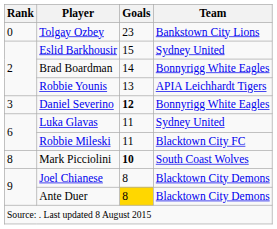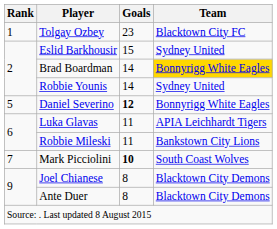 <table class="wikitable">
 <tr>
 <th>Rank</th>
 <th>Player</th>
 <th>Goals</th>
 <th>Team</th>
 </tr>
 <tr>
-<td>0</td>
+<td>1</td>
 <td> <a href='#'>Tolgay Ozbey</a></td>
 <td>23</td>
-<td><a href='#'>Bankstown City Lions</a></td>
+<td><a href='#'>Blacktown City FC</a></td>
 </tr>
 <tr>
 <td rowspan=3>2</td>
 <td> <a href='#'>Eslid Barkhousir</a></td>
 <td>15</td>
 <td><a href='#'>Sydney United</a></td>
 </tr>
 <tr>
 <td> Brad Boardman</td>
 <td>14</td>
-<td><a href='#'>Bonnyrigg White Eagles</a></td>
+<td style="background: gold;"><a href='#'>Bonnyrigg White Eagles</a></td>
 </tr>
 <tr>
 <td> <a href='#'>Robbie Younis</a></td>
-<td>13</td>
-<td><a href='#'>APIA Leichhardt Tigers</a></td>
+<td>14</td>
+<td><a href='#'>Sydney United</a></td>
 </tr>
 <tr>
-<td>3</td>
+<td>5</td>
 <td> <a href='#'>Daniel Severino</a></td>
 <td><strong>12</strong></td>
 <td><a href='#'>Bonnyrigg White Eagles</a></td>
 </tr>
 <tr>
 <td rowspan=2>6</td>
 <td> <a href='#'>Luka Glavas</a></td>
 <td>11</td>
-<td><a href='#'>Sydney United</a></td>
+<td><a href='#'>APIA Leichhardt Tigers</a></td>
 </tr>
 <tr>
 <td> <a href='#'>Robbie Mileski</a></td>
 <td>11</td>
-<td><a href='#'>Blacktown City FC</a></td>
+<td><a href='#'>Bankstown City Lions</a></td>
 </tr>
 <tr>
-<td>8</td>
+<td>7</td>
 <td> Mark Picciolini</td>
 <td><strong>10</strong></td>
 <td><a href='#'>South Coast Wolves</a></td>
 </tr>
 <tr>
 <td rowspan=2>9</td>
 <td> <a href='#'>Joel Chianese</a></td>
 <td>8</td>
 <td><a href='#'>Blacktown City Demons</a></td>
 </tr>
 <tr>
 <td> Ante Duer</td>
-<td style="background: gold;">8</td>
+<td>8</td>
 <td><a href='#'>Blacktown City Demons</a></td>
 </tr>
 <tr>
 <td colspan=4><small>Source: . Last updated 8 August 2015</small></td>
 </tr>
 </table>
